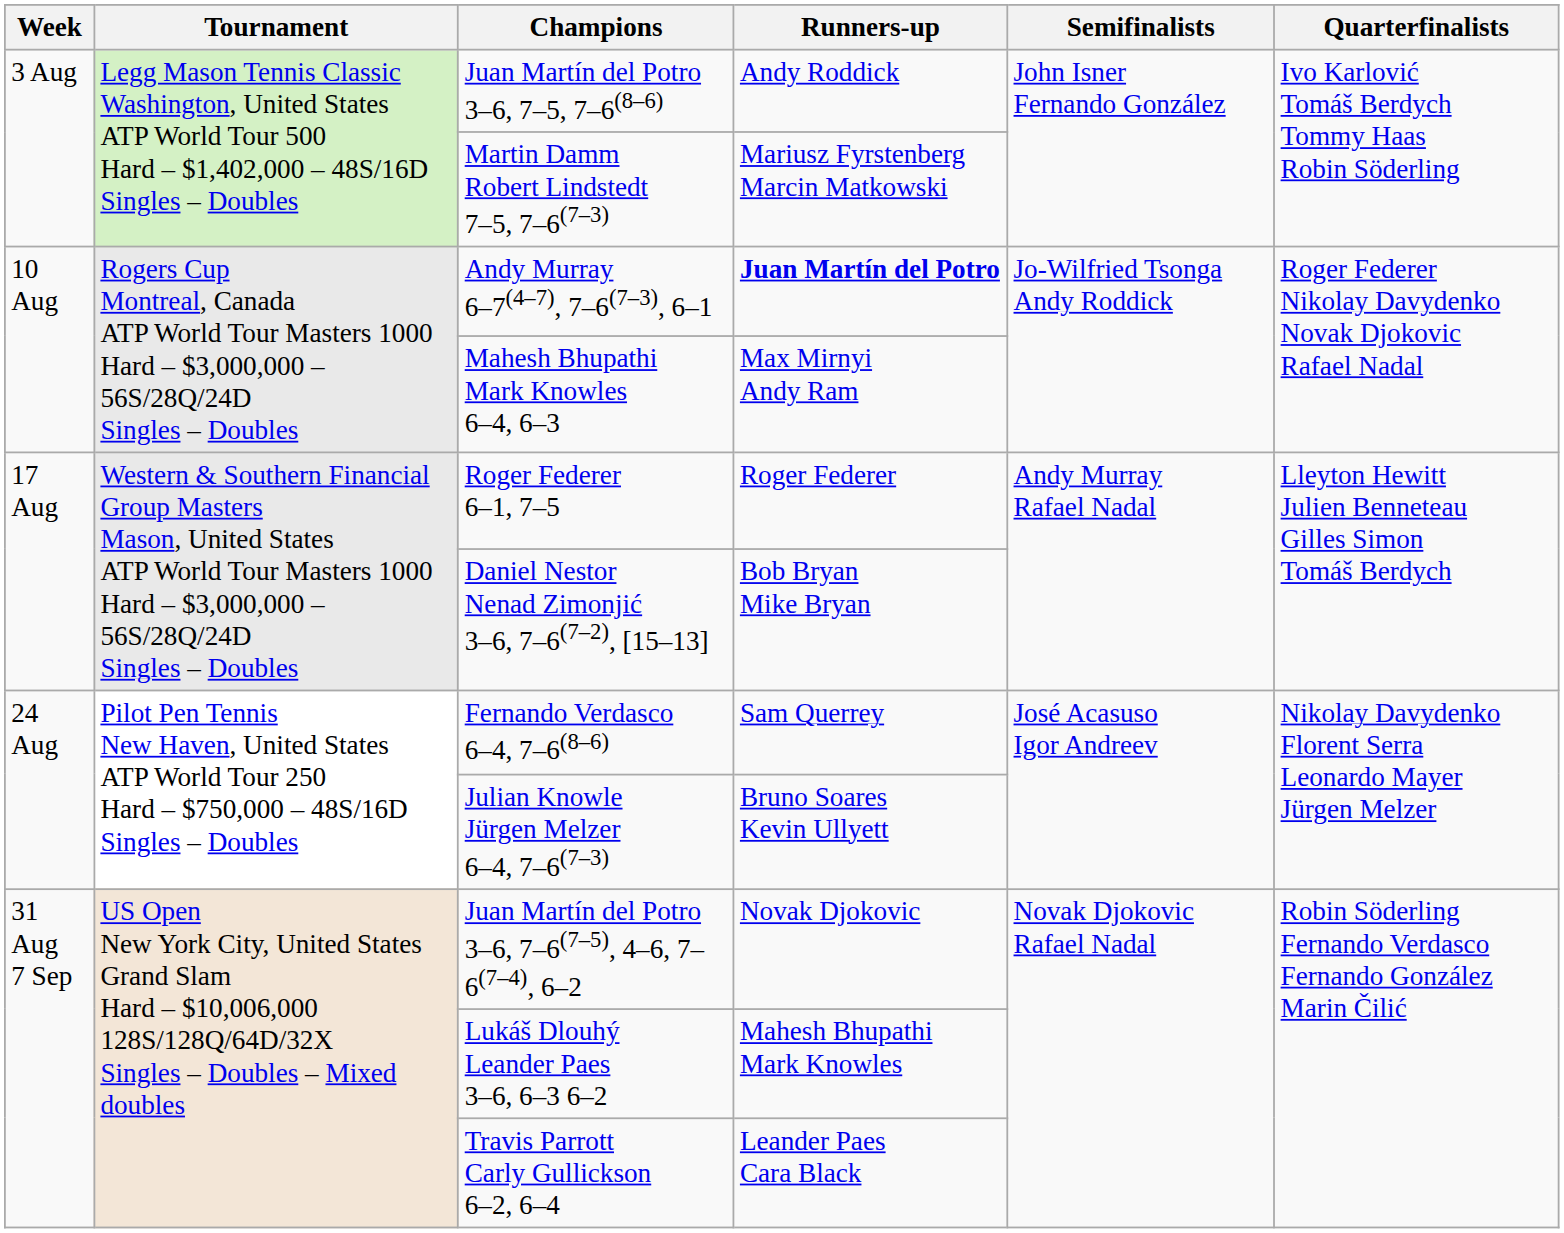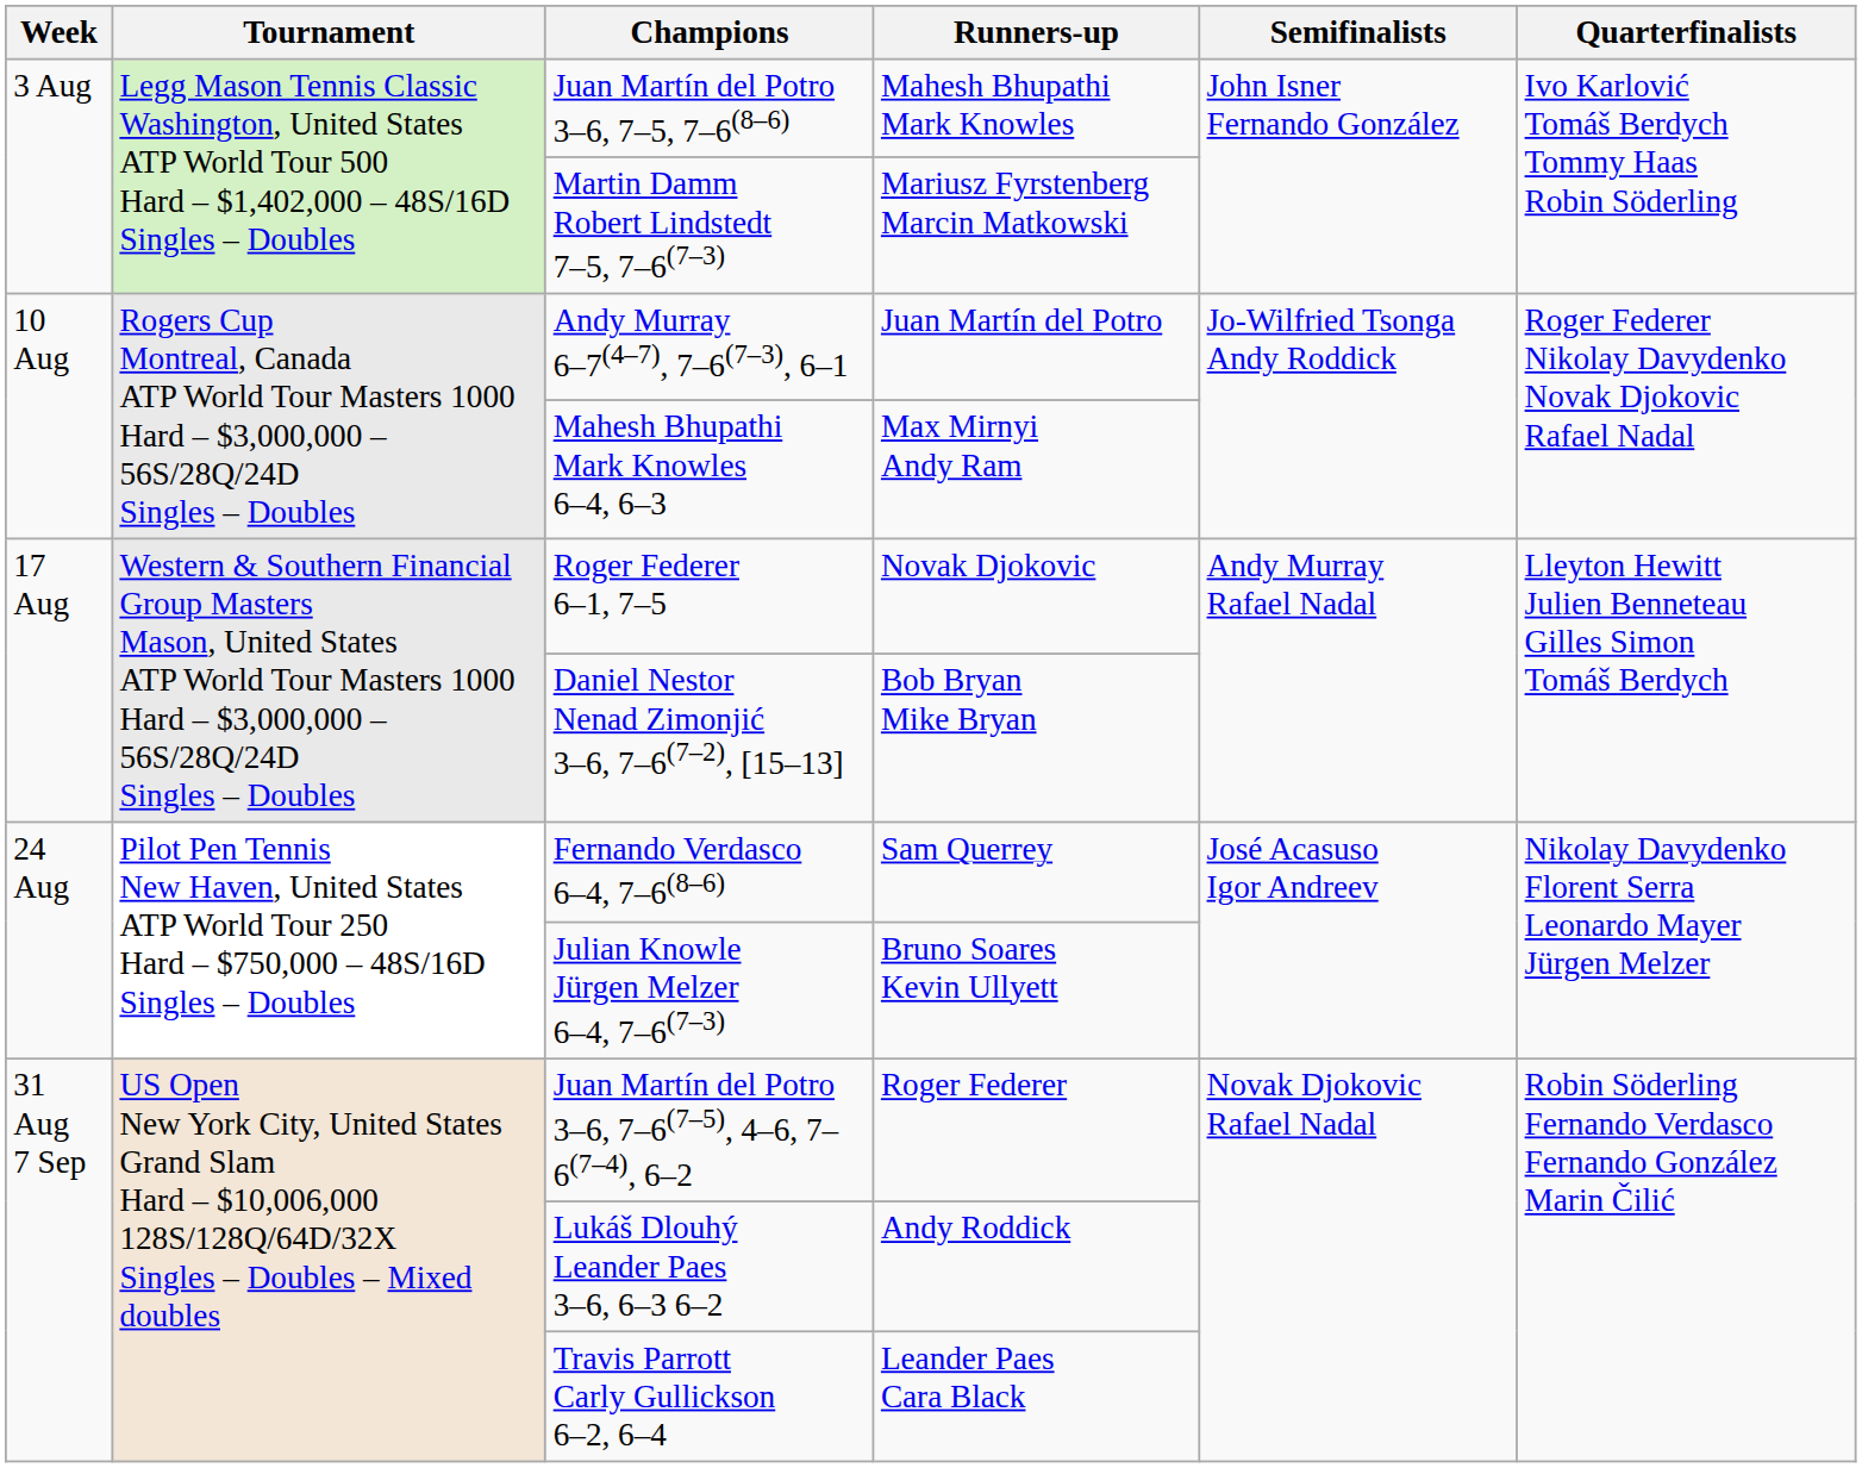 <table class=wikitable style=font-size:95%>
 <tr>
 <th style="width:48px;">Week</th>
 <th style="width:250px;">Tournament</th>
 <th style="width:205px;">Champions</th>
 <th style="width:205px;">Runners-up</th>
 <th style="width:190px;">Semifinalists</th>
 <th style="width:190px;">Quarterfinalists</th>
 </tr>
 <tr valign=top>
 <td rowspan=2>3 Aug</td>
 <td style="background:#d4f1c5;" rowspan=2><a href='#'>Legg Mason Tennis Classic</a><br> <a href='#'>Washington</a>, United States<br>ATP World Tour 500<br>Hard – $1,402,000 – 48S/16D<br><a href='#'>Singles</a> – <a href='#'>Doubles</a></td>
 <td> <a href='#'>Juan Martín del Potro</a><br>3–6, 7–5, 7–6<sup>(8–6)</sup></td>
-<td> <a href='#'>Andy Roddick</a></td>
+<td> <a href='#'>Mahesh Bhupathi</a><br> <a href='#'>Mark Knowles</a></td>
 <td rowspan=2> <a href='#'>John Isner</a><br> <a href='#'>Fernando González</a></td>
 <td rowspan=2> <a href='#'>Ivo Karlović</a><br> <a href='#'>Tomáš Berdych</a><br> <a href='#'>Tommy Haas</a><br> <a href='#'>Robin Söderling</a></td>
 </tr>
 <tr valign=top>
 <td> <a href='#'>Martin Damm</a><br> <a href='#'>Robert Lindstedt</a><br>7–5, 7–6<sup>(7–3)</sup></td>
 <td> <a href='#'>Mariusz Fyrstenberg</a><br> <a href='#'>Marcin Matkowski</a></td>
 </tr>
 <tr valign=top>
 <td rowspan=2>10 Aug</td>
 <td style="background:#e9e9e9;"rowspan=2><a href='#'>Rogers Cup</a><br> <a href='#'>Montreal</a>, Canada<br>ATP World Tour Masters 1000<br>Hard – $3,000,000 – 56S/28Q/24D<br><a href='#'>Singles</a> – <a href='#'>Doubles</a></td>
 <td> <a href='#'>Andy Murray</a><br>6–7<sup>(4–7)</sup>, 7–6<sup>(7–3)</sup>, 6–1</td>
-<td><strong> <a href='#'>Juan Martín del Potro</a></strong></td>
+<td> <a href='#'>Juan Martín del Potro</a></td>
 <td rowspan=2> <a href='#'>Jo-Wilfried Tsonga</a><br> <a href='#'>Andy Roddick</a></td>
 <td rowspan=2> <a href='#'>Roger Federer</a><br>  <a href='#'>Nikolay Davydenko</a><br> <a href='#'>Novak Djokovic</a><br>  <a href='#'>Rafael Nadal</a></td>
 </tr>
 <tr valign=top>
 <td> <a href='#'>Mahesh Bhupathi</a>  <br>  <a href='#'>Mark Knowles</a>  <br>6–4, 6–3</td>
 <td> <a href='#'>Max Mirnyi</a>  <br>  <a href='#'>Andy Ram</a></td>
 </tr>
 <tr valign=top>
 <td rowspan=2>17 Aug</td>
 <td style="background:#e9e9e9;"rowspan=2><a href='#'>Western & Southern Financial Group Masters</a><br> <a href='#'>Mason</a>, United States<br>ATP World Tour Masters 1000<br>Hard – $3,000,000 – 56S/28Q/24D<br><a href='#'>Singles</a> – <a href='#'>Doubles</a></td>
 <td> <a href='#'>Roger Federer</a><br>6–1, 7–5</td>
-<td> <a href='#'>Roger Federer</a></td>
+<td> <a href='#'>Novak Djokovic</a></td>
 <td rowspan=2> <a href='#'>Andy Murray</a><br> <a href='#'>Rafael Nadal</a></td>
 <td rowspan=2> <a href='#'>Lleyton Hewitt</a><br>  <a href='#'>Julien Benneteau</a><br> <a href='#'>Gilles Simon</a><br> <a href='#'>Tomáš Berdych</a></td>
 </tr>
 <tr valign=top>
 <td> <a href='#'>Daniel Nestor</a><br> <a href='#'>Nenad Zimonjić</a> <br>3–6, 7–6<sup>(7–2)</sup>, [15–13]</td>
 <td> <a href='#'>Bob Bryan</a><br> <a href='#'>Mike Bryan</a></td>
 </tr>
 <tr valign=top>
 <td rowspan=2>24 Aug</td>
 <td style="background:#ffffff;" rowspan=2><a href='#'>Pilot Pen Tennis</a><br> <a href='#'>New Haven</a>, United States<br>ATP World Tour 250<br>Hard – $750,000 – 48S/16D<br><a href='#'>Singles</a> – <a href='#'>Doubles</a></td>
 <td> <a href='#'>Fernando Verdasco</a><br>6–4, 7–6<sup>(8–6)</sup></td>
 <td> <a href='#'>Sam Querrey</a></td>
 <td rowspan=2> <a href='#'>José Acasuso</a><br> <a href='#'>Igor Andreev</a></td>
 <td rowspan=2> <a href='#'>Nikolay Davydenko</a><br>  <a href='#'>Florent Serra</a><br>  <a href='#'>Leonardo Mayer</a><br> <a href='#'>Jürgen Melzer</a></td>
 </tr>
 <tr valign=top>
 <td> <a href='#'>Julian Knowle</a><br> <a href='#'>Jürgen Melzer</a><br> 6–4, 7–6<sup>(7–3)</sup></td>
 <td> <a href='#'>Bruno Soares</a><br> <a href='#'>Kevin Ullyett</a></td>
 </tr>
 <tr valign=top>
 <td rowspan=3>31 Aug<br>7 Sep</td>
 <td style="background:#f3e6d7;" rowspan=3><a href='#'>US Open</a><br> New York City, United States<br>Grand Slam<br>Hard – $10,006,000<br>128S/128Q/64D/32X<br><a href='#'>Singles</a> – <a href='#'>Doubles</a> – <a href='#'>Mixed doubles</a></td>
 <td> <a href='#'>Juan Martín del Potro</a><br>3–6, 7–6<sup>(7–5)</sup>, 4–6, 7–6<sup>(7–4)</sup>, 6–2</td>
-<td> <a href='#'>Novak Djokovic</a></td>
+<td> <a href='#'>Roger Federer</a></td>
 <td rowspan=3> <a href='#'>Novak Djokovic</a><br> <a href='#'>Rafael Nadal</a></td>
 <td rowspan=3> <a href='#'>Robin Söderling</a><br>  <a href='#'>Fernando Verdasco</a><br> <a href='#'>Fernando González</a><br> <a href='#'>Marin Čilić</a></td>
 </tr>
 <tr valign=top>
 <td> <a href='#'>Lukáš Dlouhý</a><br> <a href='#'>Leander Paes</a><br> 3–6, 6–3 6–2</td>
-<td> <a href='#'>Mahesh Bhupathi</a><br> <a href='#'>Mark Knowles</a></td>
+<td> <a href='#'>Andy Roddick</a></td>
 </tr>
 <tr valign=top>
 <td> <a href='#'>Travis Parrott</a><br> <a href='#'>Carly Gullickson</a><br>6–2, 6–4</td>
 <td> <a href='#'>Leander Paes</a><br> <a href='#'>Cara Black</a></td>
 </tr>
 </table>
